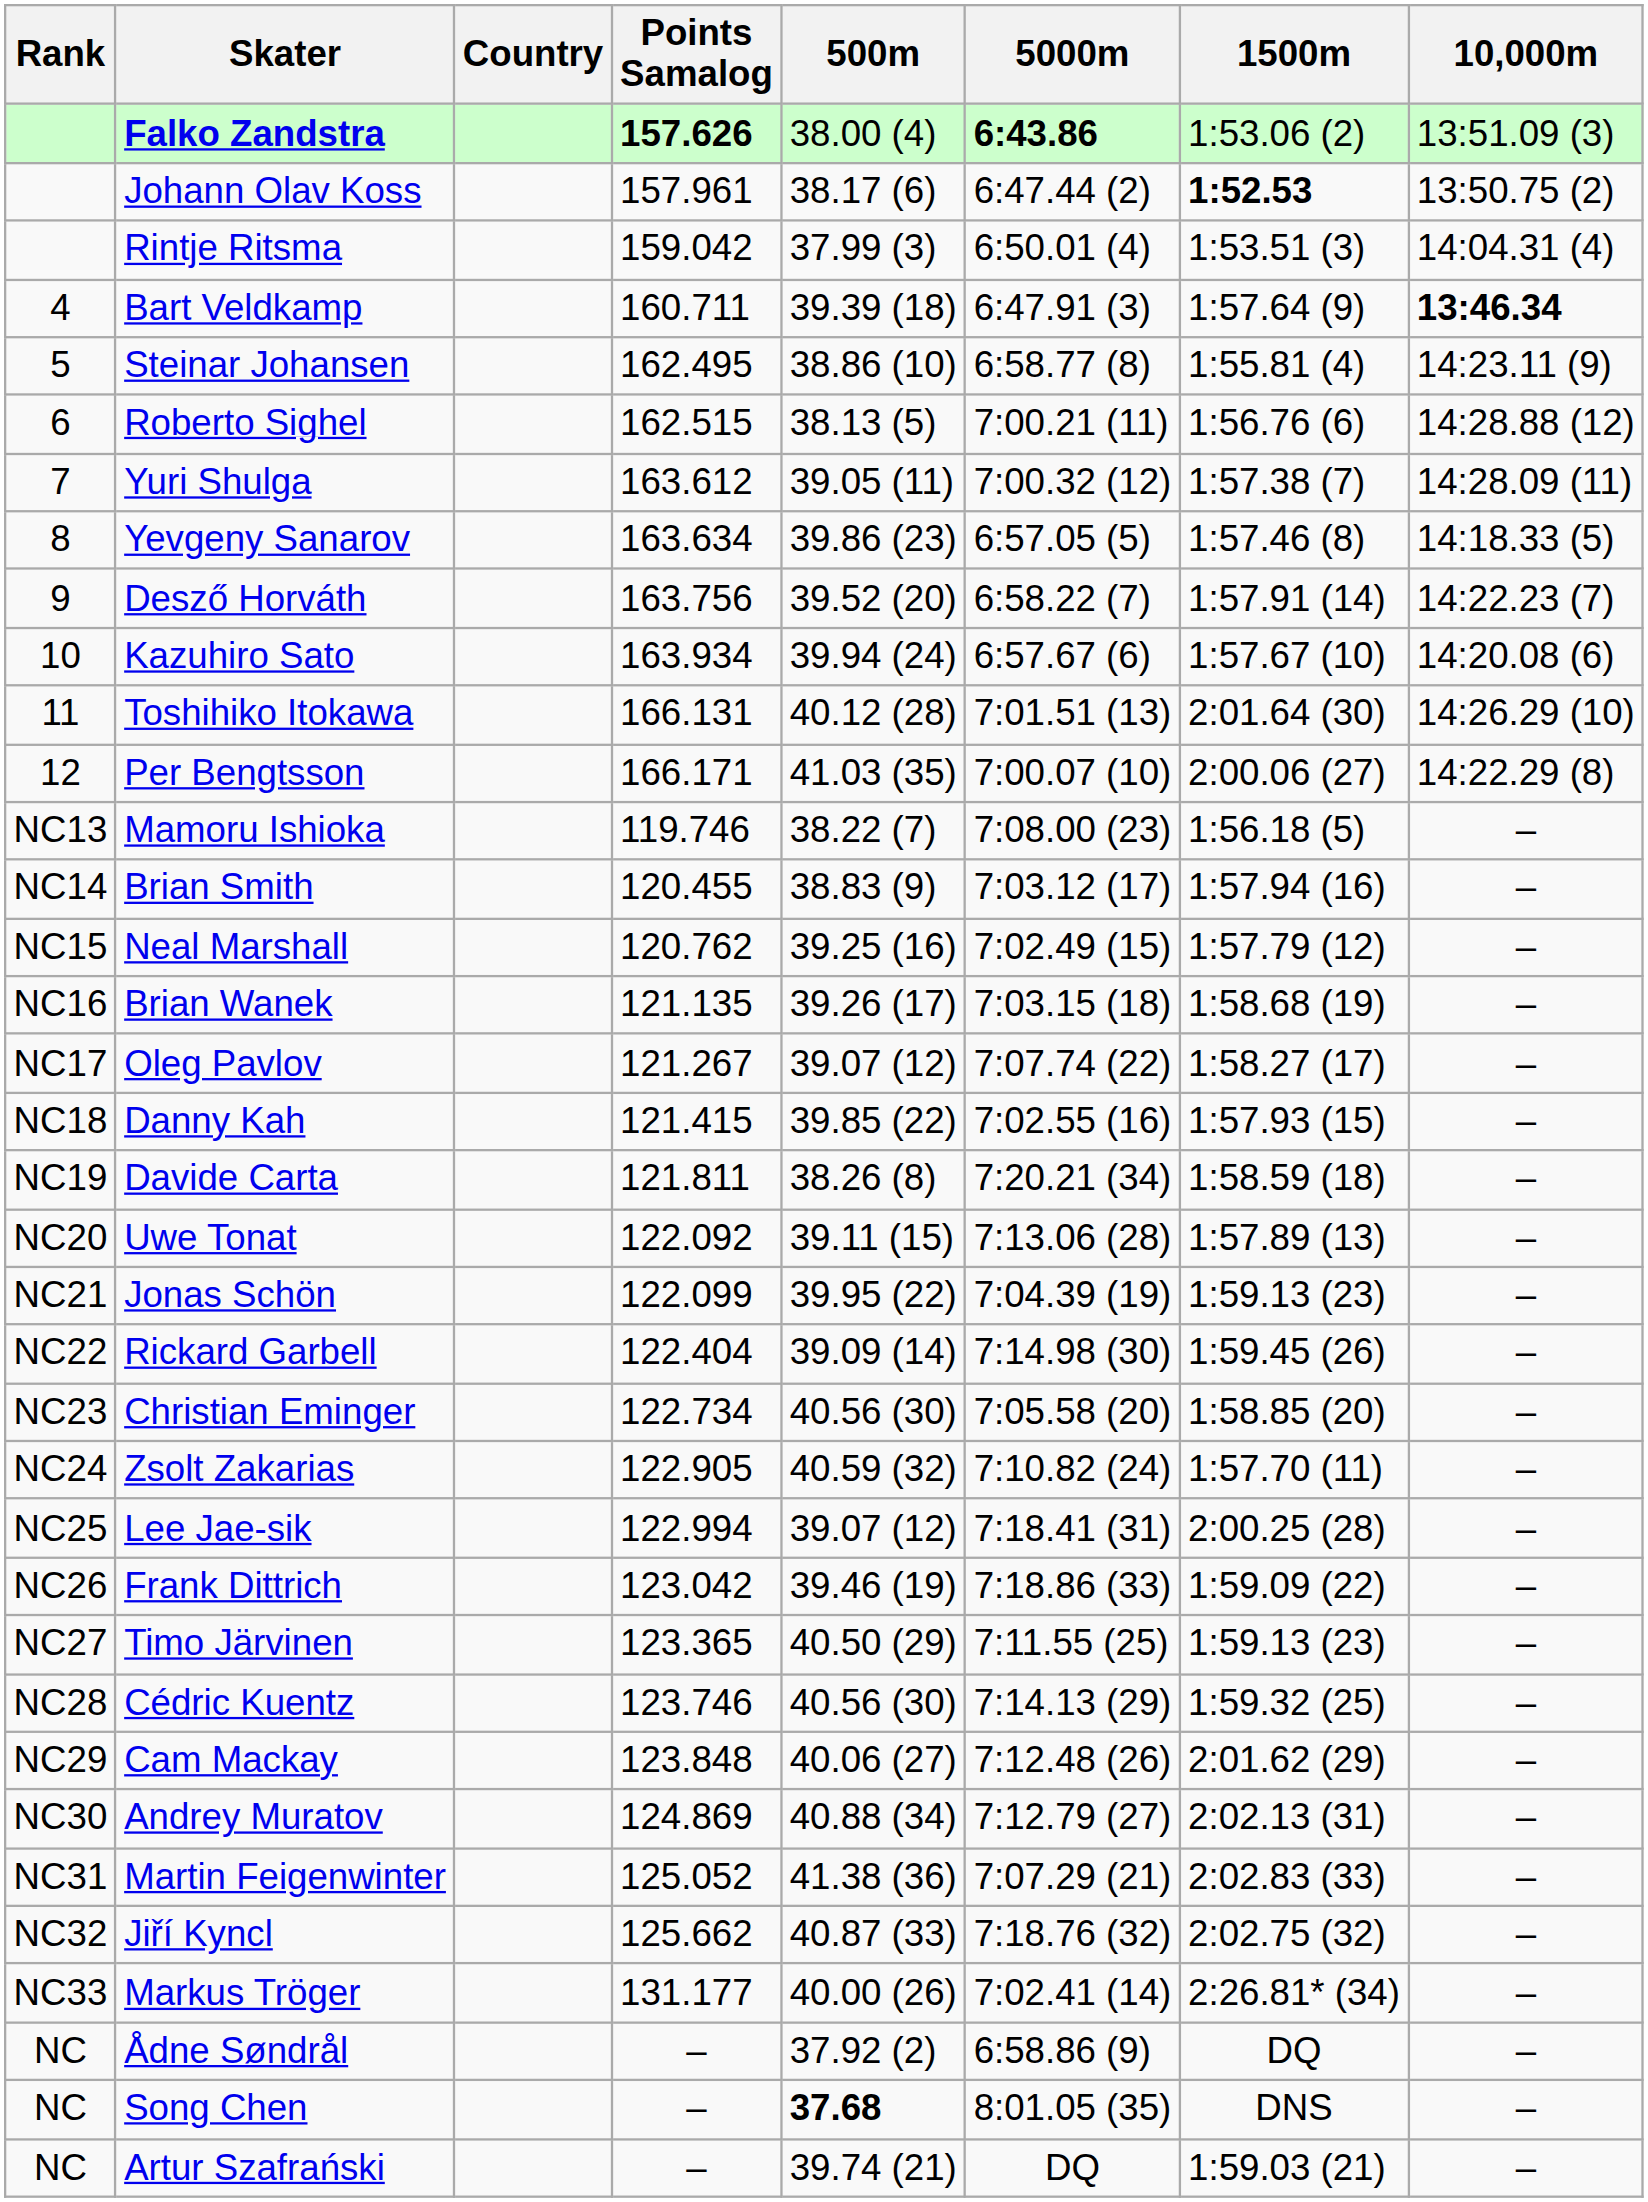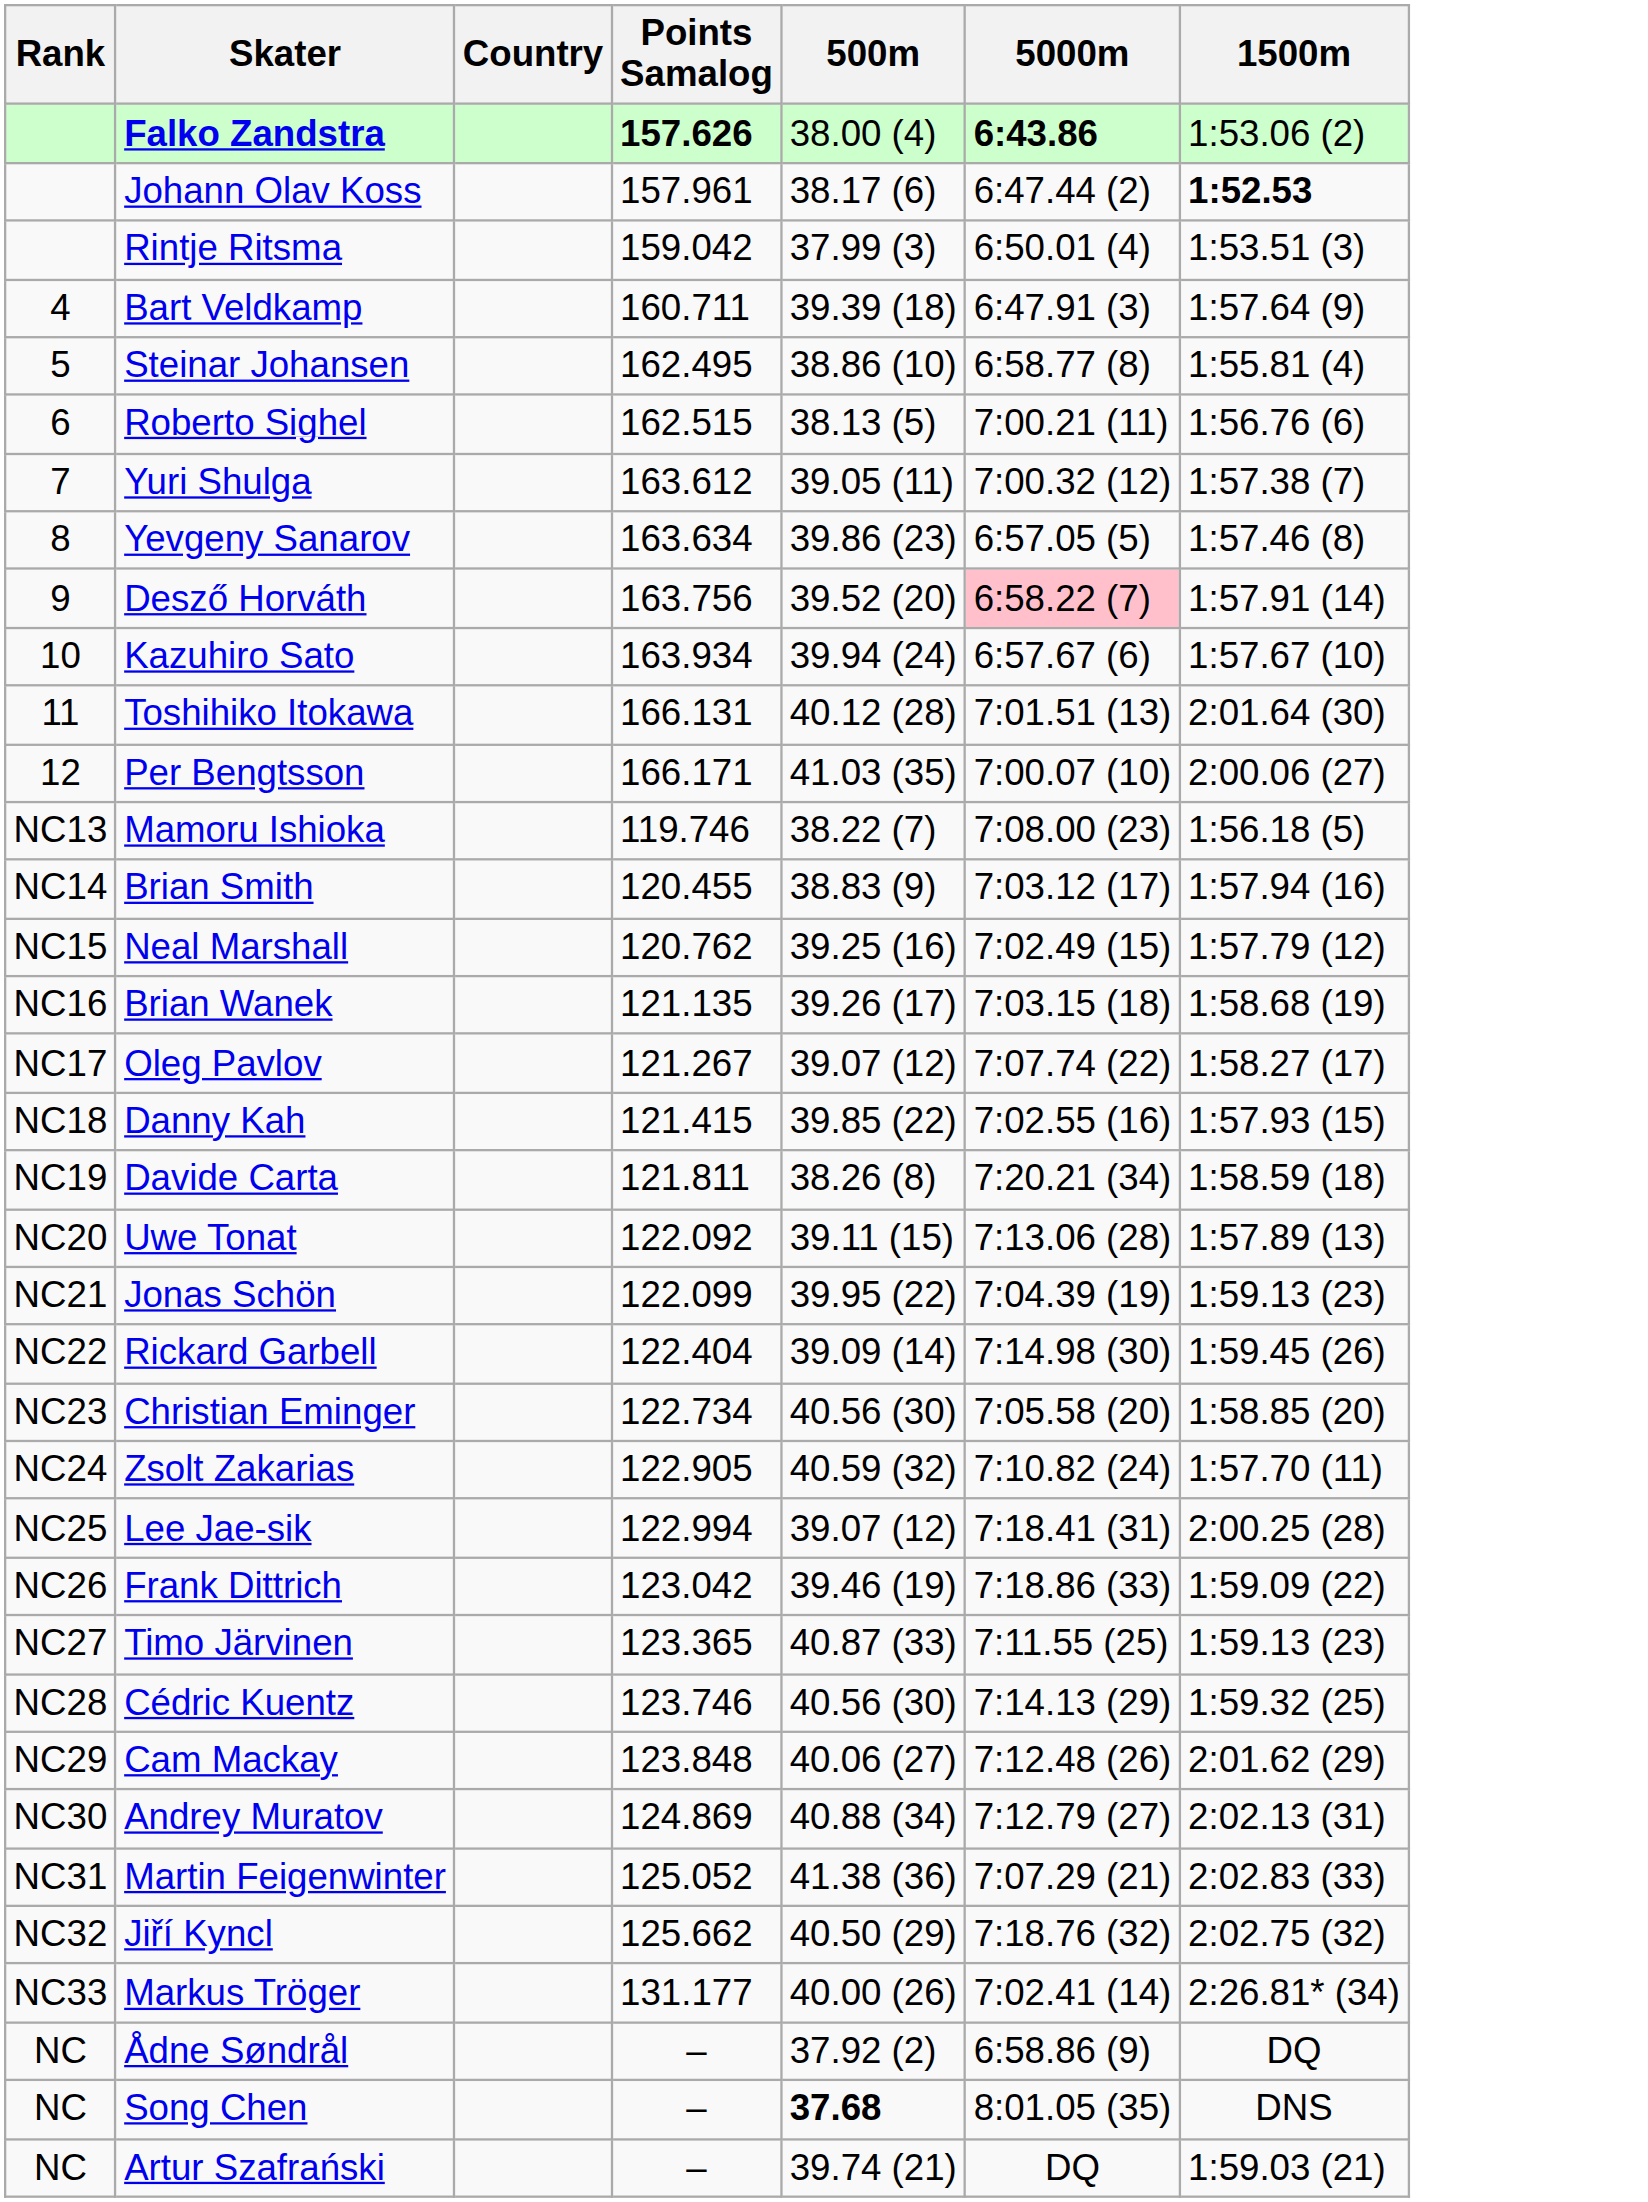 <table class="wikitable sortable" style="text-align:left">
 <tr>
 <th>Rank</th>
 <th>Skater</th>
 <th>Country</th>
 <th>Points <br> Samalog</th>
 <th>500m</th>
 <th>5000m</th>
 <th>1500m</th>
-<th>10,000m</th>
 </tr>
 <tr bgcolor=ccffcc>
 <td style="text-align:center"></td>
 <td><strong><a href='#'>Falko Zandstra</a></strong></td>
 <td></td>
 <td><strong>157.626</strong></td>
 <td>38.00 (4)</td>
 <td><strong>6:43.86</strong> </td>
 <td>1:53.06 (2)</td>
-<td>13:51.09 (3)</td>
 </tr>
 <tr>
 <td style="text-align:center"></td>
 <td><a href='#'>Johann Olav Koss</a></td>
 <td></td>
 <td>157.961</td>
 <td>38.17 (6)</td>
 <td>6:47.44 (2)</td>
 <td><strong>1:52.53</strong> </td>
-<td>13:50.75 (2)</td>
 </tr>
 <tr>
 <td style="text-align:center"></td>
 <td><a href='#'>Rintje Ritsma</a></td>
 <td></td>
 <td>159.042</td>
 <td>37.99 (3)</td>
 <td>6:50.01 (4)</td>
 <td>1:53.51 (3)</td>
-<td>14:04.31 (4)</td>
 </tr>
 <tr>
 <td style="text-align:center">4</td>
 <td><a href='#'>Bart Veldkamp </a></td>
 <td></td>
 <td>160.711</td>
 <td>39.39 (18)</td>
 <td>6:47.91 (3)</td>
 <td>1:57.64 (9)</td>
-<td><strong>13:46.34</strong> </td>
 </tr>
 <tr>
 <td style="text-align:center">5</td>
 <td><a href='#'>Steinar Johansen</a></td>
 <td></td>
 <td>162.495</td>
 <td>38.86 (10)</td>
 <td>6:58.77 (8)</td>
 <td>1:55.81 (4)</td>
-<td>14:23.11 (9)</td>
 </tr>
 <tr>
 <td style="text-align:center">6</td>
 <td><a href='#'>Roberto Sighel</a></td>
 <td></td>
 <td>162.515</td>
 <td>38.13 (5)</td>
 <td>7:00.21 (11)</td>
 <td>1:56.76 (6)</td>
-<td>14:28.88 (12)</td>
 </tr>
 <tr>
 <td style="text-align:center">7</td>
 <td><a href='#'>Yuri Shulga</a></td>
 <td></td>
 <td>163.612</td>
 <td>39.05 (11)</td>
 <td>7:00.32 (12)</td>
 <td>1:57.38 (7)</td>
-<td>14:28.09 (11)</td>
 </tr>
 <tr>
 <td style="text-align:center">8</td>
 <td><a href='#'>Yevgeny Sanarov</a></td>
 <td></td>
 <td>163.634</td>
 <td>39.86 (23)</td>
 <td>6:57.05 (5)</td>
 <td>1:57.46 (8)</td>
-<td>14:18.33 (5)</td>
 </tr>
 <tr>
 <td style="text-align:center">9</td>
 <td><a href='#'>Desző Horváth</a></td>
 <td></td>
 <td>163.756</td>
 <td>39.52 (20)</td>
-<td>6:58.22 (7)</td>
+<td style="background: pink;">6:58.22 (7)</td>
 <td>1:57.91 (14)</td>
-<td>14:22.23 (7)</td>
 </tr>
 <tr>
 <td style="text-align:center">10</td>
 <td><a href='#'>Kazuhiro Sato</a></td>
 <td></td>
 <td>163.934</td>
 <td>39.94 (24)</td>
 <td>6:57.67 (6)</td>
 <td>1:57.67 (10)</td>
-<td>14:20.08 (6)</td>
 </tr>
 <tr>
 <td style="text-align:center">11</td>
 <td><a href='#'>Toshihiko Itokawa</a></td>
 <td></td>
 <td>166.131</td>
 <td>40.12 (28)</td>
 <td>7:01.51 (13)</td>
 <td>2:01.64 (30)</td>
-<td>14:26.29 (10)</td>
 </tr>
 <tr>
 <td style="text-align:center">12</td>
 <td><a href='#'>Per Bengtsson</a></td>
 <td></td>
 <td>166.171</td>
 <td>41.03 (35)</td>
 <td>7:00.07 (10)</td>
 <td>2:00.06 (27)</td>
-<td>14:22.29 (8)</td>
 </tr>
 <tr>
 <td style="text-align:center">NC13</td>
 <td><a href='#'>Mamoru Ishioka</a></td>
 <td></td>
 <td>119.746</td>
 <td>38.22 (7)</td>
 <td>7:08.00 (23)</td>
 <td>1:56.18 (5)</td>
-<td style="text-align:center">–</td>
 </tr>
 <tr>
 <td style="text-align:center">NC14</td>
 <td><a href='#'>Brian Smith</a></td>
 <td></td>
 <td>120.455</td>
 <td>38.83 (9)</td>
 <td>7:03.12 (17)</td>
 <td>1:57.94 (16)</td>
-<td style="text-align:center">–</td>
 </tr>
 <tr>
 <td style="text-align:center">NC15</td>
 <td><a href='#'>Neal Marshall</a></td>
 <td></td>
 <td>120.762</td>
 <td>39.25 (16)</td>
 <td>7:02.49 (15)</td>
 <td>1:57.79 (12)</td>
-<td style="text-align:center">–</td>
 </tr>
 <tr>
 <td style="text-align:center">NC16</td>
 <td><a href='#'>Brian Wanek</a></td>
 <td></td>
 <td>121.135</td>
 <td>39.26 (17)</td>
 <td>7:03.15 (18)</td>
 <td>1:58.68 (19)</td>
-<td style="text-align:center">–</td>
 </tr>
 <tr>
 <td style="text-align:center">NC17</td>
 <td><a href='#'>Oleg Pavlov</a></td>
 <td></td>
 <td>121.267</td>
 <td>39.07 (12)</td>
 <td>7:07.74 (22)</td>
 <td>1:58.27 (17)</td>
-<td style="text-align:center">–</td>
 </tr>
 <tr>
 <td style="text-align:center">NC18</td>
 <td><a href='#'>Danny Kah</a></td>
 <td></td>
 <td>121.415</td>
 <td>39.85 (22)</td>
 <td>7:02.55 (16)</td>
 <td>1:57.93 (15)</td>
-<td style="text-align:center">–</td>
 </tr>
 <tr>
 <td style="text-align:center">NC19</td>
 <td><a href='#'>Davide Carta</a></td>
 <td></td>
 <td>121.811</td>
 <td>38.26 (8)</td>
 <td>7:20.21 (34)</td>
 <td>1:58.59 (18)</td>
-<td style="text-align:center">–</td>
 </tr>
 <tr>
 <td style="text-align:center">NC20</td>
 <td><a href='#'>Uwe Tonat</a></td>
 <td></td>
 <td>122.092</td>
 <td>39.11 (15)</td>
 <td>7:13.06 (28)</td>
 <td>1:57.89 (13)</td>
-<td style="text-align:center">–</td>
 </tr>
 <tr>
 <td style="text-align:center">NC21</td>
 <td><a href='#'>Jonas Schön</a></td>
 <td></td>
 <td>122.099</td>
 <td>39.95 (22)</td>
 <td>7:04.39 (19)</td>
 <td>1:59.13 (23)</td>
-<td style="text-align:center">–</td>
 </tr>
 <tr>
 <td style="text-align:center">NC22</td>
 <td><a href='#'>Rickard Garbell</a></td>
 <td></td>
 <td>122.404</td>
 <td>39.09 (14)</td>
 <td>7:14.98 (30)</td>
 <td>1:59.45 (26)</td>
-<td style="text-align:center">–</td>
 </tr>
 <tr>
 <td style="text-align:center">NC23</td>
 <td><a href='#'>Christian Eminger</a></td>
 <td></td>
 <td>122.734</td>
 <td>40.56 (30)</td>
 <td>7:05.58 (20)</td>
 <td>1:58.85 (20)</td>
-<td style="text-align:center">–</td>
 </tr>
 <tr>
 <td style="text-align:center">NC24</td>
 <td><a href='#'>Zsolt Zakarias</a></td>
 <td></td>
 <td>122.905</td>
 <td>40.59 (32)</td>
 <td>7:10.82 (24)</td>
 <td>1:57.70 (11)</td>
-<td style="text-align:center">–</td>
 </tr>
 <tr>
 <td style="text-align:center">NC25</td>
 <td><a href='#'>Lee Jae-sik</a></td>
 <td></td>
 <td>122.994</td>
 <td>39.07 (12)</td>
 <td>7:18.41 (31)</td>
 <td>2:00.25 (28)</td>
-<td style="text-align:center">–</td>
 </tr>
 <tr>
 <td style="text-align:center">NC26</td>
 <td><a href='#'>Frank Dittrich</a></td>
 <td></td>
 <td>123.042</td>
 <td>39.46 (19)</td>
 <td>7:18.86 (33)</td>
 <td>1:59.09 (22)</td>
-<td style="text-align:center">–</td>
 </tr>
 <tr>
 <td style="text-align:center">NC27</td>
 <td><a href='#'>Timo Järvinen</a></td>
 <td></td>
 <td>123.365</td>
-<td>40.50 (29)</td>
+<td>40.87 (33)</td>
 <td>7:11.55 (25)</td>
 <td>1:59.13 (23)</td>
-<td style="text-align:center">–</td>
 </tr>
 <tr>
 <td style="text-align:center">NC28</td>
 <td><a href='#'>Cédric Kuentz</a></td>
 <td></td>
 <td>123.746</td>
 <td>40.56 (30)</td>
 <td>7:14.13 (29)</td>
 <td>1:59.32 (25)</td>
-<td style="text-align:center">–</td>
 </tr>
 <tr>
 <td style="text-align:center">NC29</td>
 <td><a href='#'>Cam Mackay</a></td>
 <td></td>
 <td>123.848</td>
 <td>40.06 (27)</td>
 <td>7:12.48 (26)</td>
 <td>2:01.62 (29)</td>
-<td style="text-align:center">–</td>
 </tr>
 <tr>
 <td style="text-align:center">NC30</td>
 <td><a href='#'>Andrey Muratov</a></td>
 <td></td>
 <td>124.869</td>
 <td>40.88 (34)</td>
 <td>7:12.79 (27)</td>
 <td>2:02.13 (31)</td>
-<td style="text-align:center">–</td>
 </tr>
 <tr>
 <td style="text-align:center">NC31</td>
 <td><a href='#'>Martin Feigenwinter</a></td>
 <td></td>
 <td>125.052</td>
 <td>41.38 (36)</td>
 <td>7:07.29 (21)</td>
 <td>2:02.83 (33)</td>
-<td style="text-align:center">–</td>
 </tr>
 <tr>
 <td style="text-align:center">NC32</td>
 <td><a href='#'>Jiří Kyncl</a></td>
 <td></td>
 <td>125.662</td>
-<td>40.87 (33)</td>
+<td>40.50 (29)</td>
 <td>7:18.76 (32)</td>
 <td>2:02.75 (32)</td>
-<td style="text-align:center">–</td>
 </tr>
 <tr>
 <td style="text-align:center">NC33</td>
 <td><a href='#'>Markus Tröger</a></td>
 <td></td>
 <td>131.177</td>
 <td>40.00 (26)</td>
 <td>7:02.41 (14)</td>
 <td>2:26.81* (34)</td>
-<td style="text-align:center">–</td>
 </tr>
 <tr>
 <td style="text-align:center">NC</td>
 <td><a href='#'>Ådne Søndrål</a></td>
 <td></td>
 <td style="text-align:center">–</td>
 <td>37.92 (2)</td>
 <td>6:58.86 (9)</td>
 <td style="text-align:center">DQ</td>
-<td style="text-align:center">–</td>
 </tr>
 <tr>
 <td style="text-align:center">NC</td>
 <td><a href='#'>Song Chen</a></td>
 <td></td>
 <td style="text-align:center">–</td>
 <td><strong>37.68</strong> </td>
 <td>8:01.05 (35)</td>
 <td style="text-align:center">DNS</td>
-<td style="text-align:center">–</td>
 </tr>
 <tr>
 <td style="text-align:center">NC</td>
 <td><a href='#'>Artur Szafrański</a></td>
 <td></td>
 <td style="text-align:center">–</td>
 <td>39.74 (21)</td>
 <td style="text-align:center">DQ</td>
 <td>1:59.03 (21)</td>
-<td style="text-align:center">–</td>
 </tr>
 </table>
